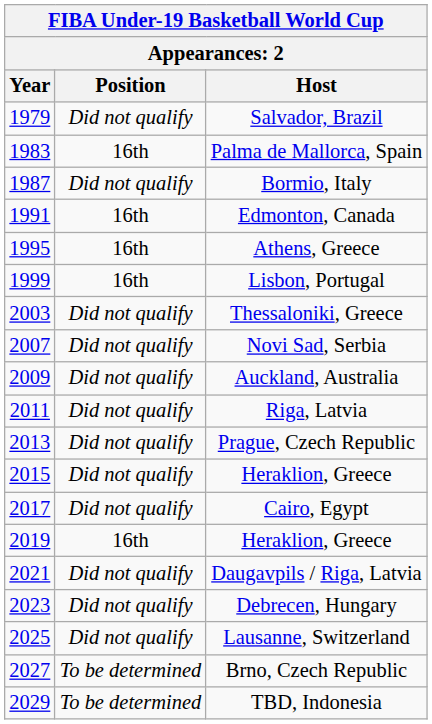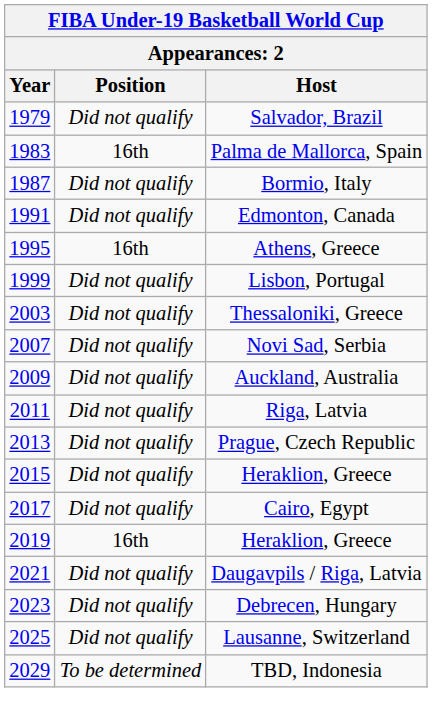 <table class="wikitable" style="text-align: center;font-size:100%;">
 <tr>
 <th colspan=3><a href='#'>FIBA Under-19 Basketball World Cup</a></th>
 </tr>
 <tr>
 <th colspan=3>Appearances: 2</th>
 </tr>
 <tr>
 <th>Year</th>
 <th>Position</th>
 <th>Host</th>
 </tr>
 <tr valign="top" bgcolor=>
 <td> <a href='#'>1979</a></td>
 <td><em>Did not qualify</em></td>
 <td><a href='#'>Salvador, Brazil</a></td>
 </tr>
 <tr valign="top" bgcolor=>
 <td> <a href='#'>1983</a></td>
 <td>16th</td>
 <td><a href='#'>Palma de Mallorca</a>, Spain</td>
 </tr>
 <tr valign="top" bgcolor=>
 <td> <a href='#'>1987</a></td>
 <td><em>Did not qualify</em></td>
 <td><a href='#'>Bormio</a>, Italy</td>
 </tr>
 <tr valign="top" bgcolor=>
 <td> <a href='#'>1991</a></td>
-<td>16th</td>
+<td><em>Did not qualify</em></td>
 <td><a href='#'>Edmonton</a>, Canada</td>
 </tr>
 <tr valign="top" bgcolor=>
 <td> <a href='#'>1995</a></td>
 <td>16th</td>
 <td><a href='#'>Athens</a>, Greece</td>
 </tr>
 <tr valign="top" bgcolor=>
 <td> <a href='#'>1999</a></td>
-<td>16th</td>
+<td><em>Did not qualify</em></td>
 <td><a href='#'>Lisbon</a>, Portugal</td>
 </tr>
 <tr valign="top" bgcolor=>
 <td> <a href='#'>2003</a></td>
 <td><em>Did not qualify</em></td>
 <td><a href='#'>Thessaloniki</a>, Greece</td>
 </tr>
 <tr valign="top" bgcolor=>
 <td> <a href='#'>2007</a></td>
 <td><em>Did not qualify</em></td>
 <td><a href='#'>Novi Sad</a>, Serbia</td>
 </tr>
 <tr valign="top" bgcolor=>
 <td> <a href='#'>2009</a></td>
 <td><em>Did not qualify</em></td>
 <td><a href='#'>Auckland</a>, Australia</td>
 </tr>
 <tr valign="top" bgcolor=>
 <td> <a href='#'>2011</a></td>
 <td><em>Did not qualify</em></td>
 <td><a href='#'>Riga</a>, Latvia</td>
 </tr>
 <tr valign="top" bgcolor=>
 <td> <a href='#'>2013</a></td>
 <td><em>Did not qualify</em></td>
 <td><a href='#'>Prague</a>, Czech Republic</td>
 </tr>
 <tr valign="top" bgcolor=>
 <td> <a href='#'>2015</a></td>
 <td><em>Did not qualify</em></td>
 <td><a href='#'>Heraklion</a>, Greece</td>
 </tr>
 <tr valign="top" bgcolor=>
 <td> <a href='#'>2017</a></td>
 <td><em>Did not qualify</em></td>
 <td><a href='#'>Cairo</a>, Egypt</td>
 </tr>
 <tr valign="top" bgcolor=>
 <td> <a href='#'>2019</a></td>
 <td>16th</td>
 <td><a href='#'>Heraklion</a>, Greece</td>
 </tr>
 <tr valign="top" bgcolor=>
 <td> <a href='#'>2021</a></td>
 <td><em>Did not qualify</em></td>
 <td><a href='#'>Daugavpils</a> / <a href='#'>Riga</a>, Latvia</td>
 </tr>
 <tr valign="top" bgcolor=>
 <td> <a href='#'>2023</a></td>
 <td><em>Did not qualify</em></td>
 <td><a href='#'>Debrecen</a>, Hungary</td>
 </tr>
 <tr valign="top" bgcolor=>
 <td> <a href='#'>2025</a></td>
 <td><em>Did not qualify</em></td>
 <td><a href='#'>Lausanne</a>, Switzerland</td>
 </tr>
 <tr valign="top" bgcolor=>
-<td> <a href='#'>2027</a></td>
-<td><em>To be determined</em></td>
-<td>Brno, Czech Republic</td>
-</tr>
-<tr valign="top" bgcolor=>
 <td> <a href='#'>2029</a></td>
 <td><em>To be determined</em></td>
 <td>TBD, Indonesia</td>
 </tr>
 </table>
